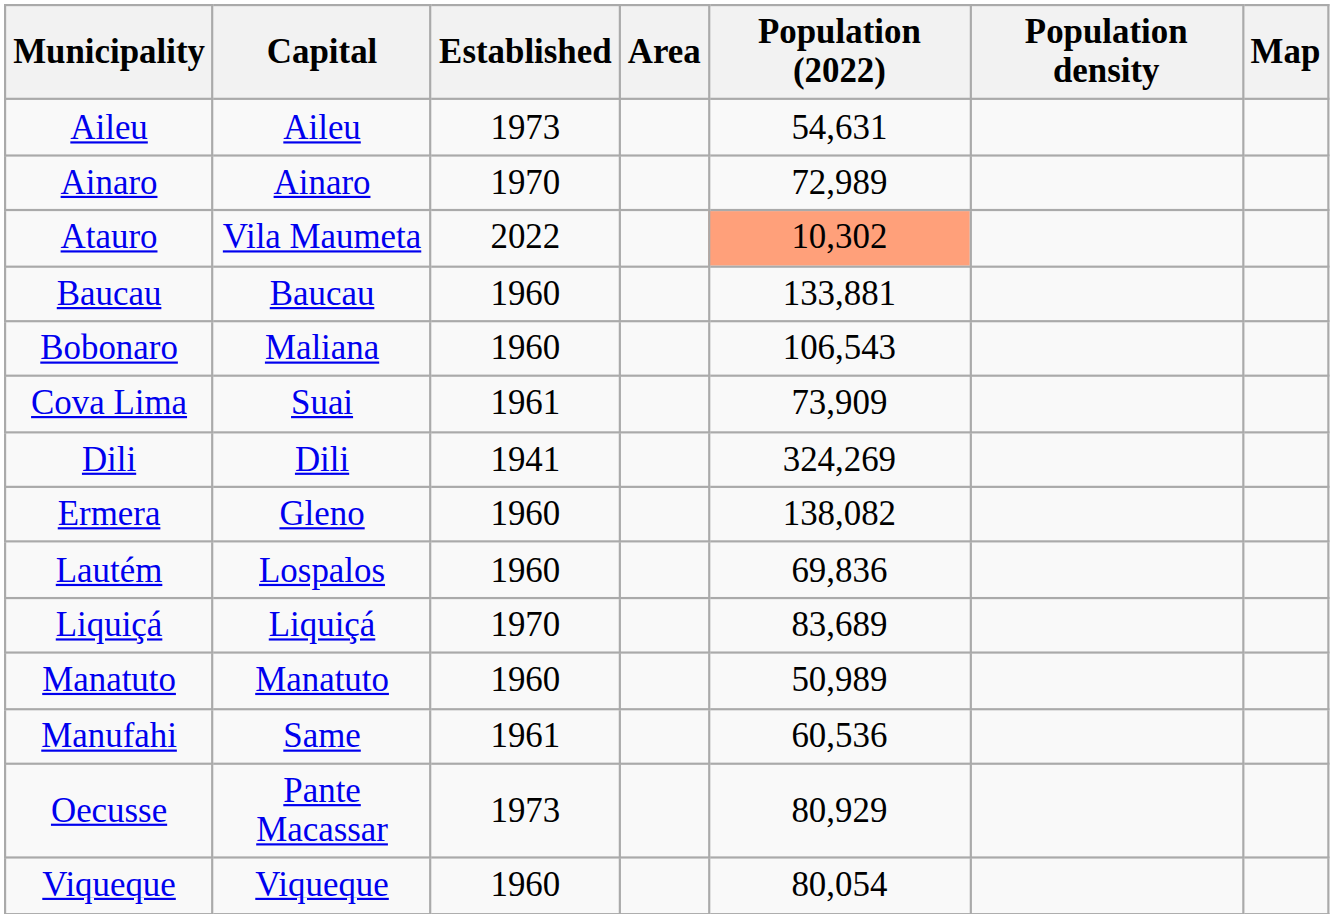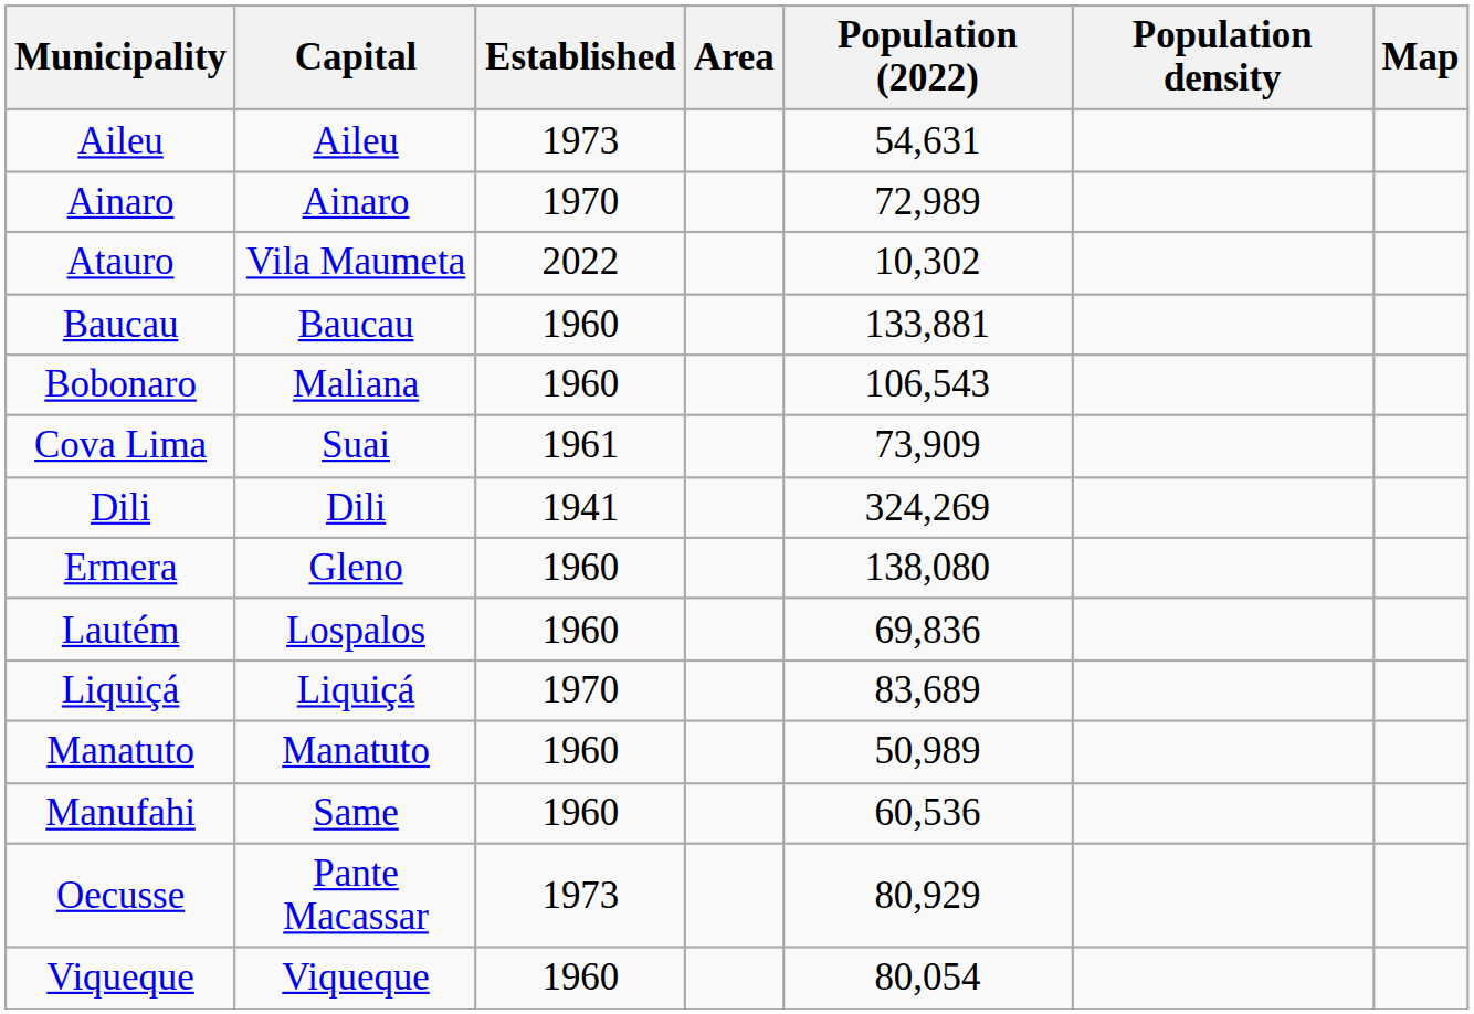 <table class="wikitable sortable" style="text-align:center">
 <tr>
 <th>Municipality</th>
 <th>Capital</th>
 <th>Established</th>
 <th>Area</th>
 <th>Population (2022)</th>
 <th>Population density</th>
 <th>Map</th>
 </tr>
 <tr>
 <td scope="row"><a href='#'>Aileu</a></td>
 <td><a href='#'>Aileu</a></td>
 <td>1973</td>
 <td></td>
 <td>54,631</td>
 <td></td>
 <td></td>
 </tr>
 <tr>
 <td scope="row"><a href='#'>Ainaro</a></td>
 <td><a href='#'>Ainaro</a></td>
 <td>1970</td>
 <td></td>
 <td>72,989</td>
 <td></td>
 <td></td>
 </tr>
 <tr>
 <td scope="row"><a href='#'>Atauro</a></td>
 <td><a href='#'>Vila Maumeta</a></td>
 <td>2022</td>
 <td></td>
-<td style="background: lightsalmon;">10,302</td>
+<td>10,302</td>
 <td></td>
 <td></td>
 </tr>
 <tr>
 <td scope="row"><a href='#'>Baucau</a></td>
 <td><a href='#'>Baucau</a></td>
 <td>1960</td>
 <td></td>
 <td>133,881</td>
 <td></td>
 <td></td>
 </tr>
 <tr>
 <td scope="row"><a href='#'>Bobonaro</a></td>
 <td><a href='#'>Maliana</a></td>
 <td>1960</td>
 <td></td>
 <td>106,543</td>
 <td></td>
 <td></td>
 </tr>
 <tr>
 <td scope="row"><a href='#'>Cova Lima</a></td>
 <td><a href='#'>Suai</a></td>
 <td>1961</td>
 <td></td>
 <td>73,909</td>
 <td></td>
 <td></td>
 </tr>
 <tr>
 <td scope="row"><a href='#'>Dili</a></td>
 <td><a href='#'>Dili</a></td>
 <td>1941</td>
 <td></td>
 <td>324,269</td>
 <td></td>
 <td></td>
 </tr>
 <tr>
 <td scope="row"><a href='#'>Ermera</a></td>
 <td><a href='#'>Gleno</a></td>
 <td>1960</td>
 <td></td>
-<td>138,082</td>
+<td>138,080</td>
 <td></td>
 <td></td>
 </tr>
 <tr>
 <td scope="row"><a href='#'>Lautém</a></td>
 <td><a href='#'>Lospalos</a></td>
 <td>1960</td>
 <td></td>
 <td>69,836</td>
 <td></td>
 <td></td>
 </tr>
 <tr>
 <td scope="row"><a href='#'>Liquiçá</a></td>
 <td><a href='#'>Liquiçá</a></td>
 <td>1970</td>
 <td></td>
 <td>83,689</td>
 <td></td>
 <td></td>
 </tr>
 <tr>
 <td><a href='#'>Manatuto</a></td>
 <td><a href='#'>Manatuto</a></td>
 <td>1960</td>
 <td></td>
 <td>50,989</td>
 <td></td>
 <td></td>
 </tr>
 <tr>
 <td><a href='#'>Manufahi</a></td>
 <td><a href='#'>Same</a></td>
-<td>1961</td>
+<td>1960</td>
 <td></td>
 <td>60,536</td>
 <td></td>
 <td></td>
 </tr>
 <tr>
 <td><a href='#'>Oecusse</a></td>
 <td><a href='#'>Pante Macassar</a></td>
 <td>1973</td>
 <td></td>
 <td>80,929</td>
 <td></td>
 <td></td>
 </tr>
 <tr>
 <td><a href='#'>Viqueque</a></td>
 <td><a href='#'>Viqueque</a></td>
 <td>1960</td>
 <td></td>
 <td>80,054</td>
 <td></td>
 <td></td>
 </tr>
 </table>
